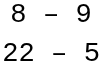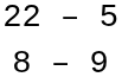 <table style="text-align:center">
 <tr>
 <th width=200></th>
 <th width=100></th>
 <th width=200></th>
 </tr>
 <tr>
+<td align=right><strong></strong></td>
+<td>22 – 5</td>
+<td align=left></td>
+</tr>
+<tr>
 <td align=right></td>
 <td>8 – 9</td>
 <td align=left><strong></strong></td>
 </tr>
-<tr>
-<td align=right><strong></strong></td>
-<td>22 – 5</td>
-<td align=left></td>
-</tr>
 </table>
